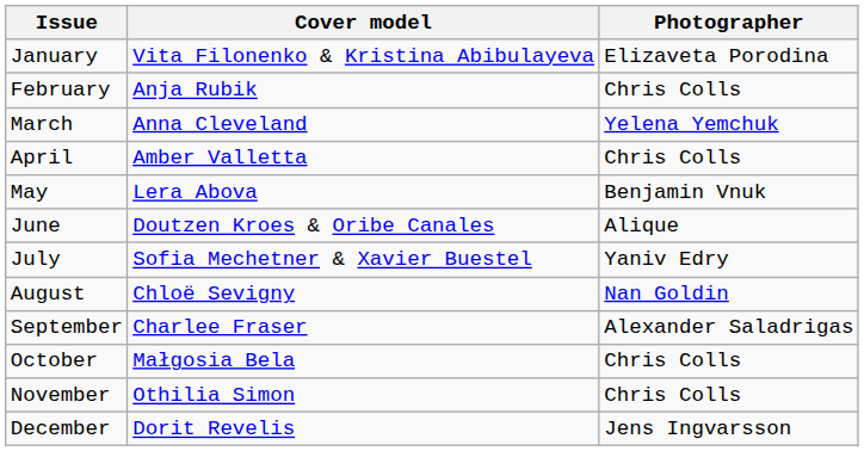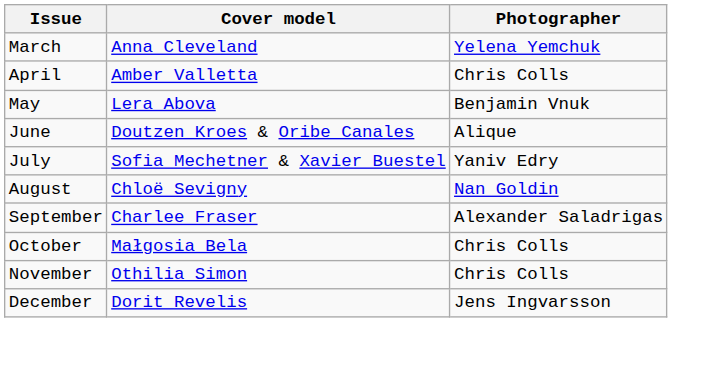 <table class="sortable wikitable">
 <tr>
 <th>Issue</th>
 <th>Cover model</th>
 <th>Photographer</th>
-</tr>
-<tr>
-<td>January</td>
-<td><a href='#'>Vita Filonenko</a> & <a href='#'>Kristina Abibulayeva</a></td>
-<td>Elizaveta Porodina</td>
-</tr>
-<tr>
-<td>February</td>
-<td><a href='#'>Anja Rubik</a></td>
-<td>Chris Colls</td>
 </tr>
 <tr>
 <td>March</td>
 <td><a href='#'>Anna Cleveland</a></td>
 <td><a href='#'>Yelena Yemchuk</a></td>
 </tr>
 <tr>
 <td>April</td>
 <td><a href='#'>Amber Valletta</a></td>
 <td>Chris Colls</td>
 </tr>
 <tr>
 <td>May</td>
 <td><a href='#'>Lera Abova</a></td>
 <td>Benjamin Vnuk</td>
 </tr>
 <tr>
 <td>June</td>
 <td><a href='#'>Doutzen Kroes</a> & <a href='#'>Oribe Canales</a></td>
 <td>Alique</td>
 </tr>
 <tr>
 <td>July</td>
 <td><a href='#'>Sofia Mechetner</a> & <a href='#'>Xavier Buestel</a></td>
 <td>Yaniv Edry</td>
 </tr>
 <tr>
 <td>August</td>
 <td><a href='#'>Chloë Sevigny</a></td>
 <td><a href='#'>Nan Goldin</a></td>
 </tr>
 <tr>
 <td>September</td>
 <td><a href='#'>Charlee Fraser</a></td>
 <td>Alexander Saladrigas</td>
 </tr>
 <tr>
 <td>October</td>
 <td><a href='#'>Małgosia Bela</a></td>
 <td>Chris Colls</td>
 </tr>
 <tr>
 <td>November</td>
 <td><a href='#'>Othilia Simon</a></td>
 <td>Chris Colls</td>
 </tr>
 <tr>
 <td>December</td>
 <td><a href='#'>Dorit Revelis</a></td>
 <td>Jens Ingvarsson</td>
 </tr>
 </table>
